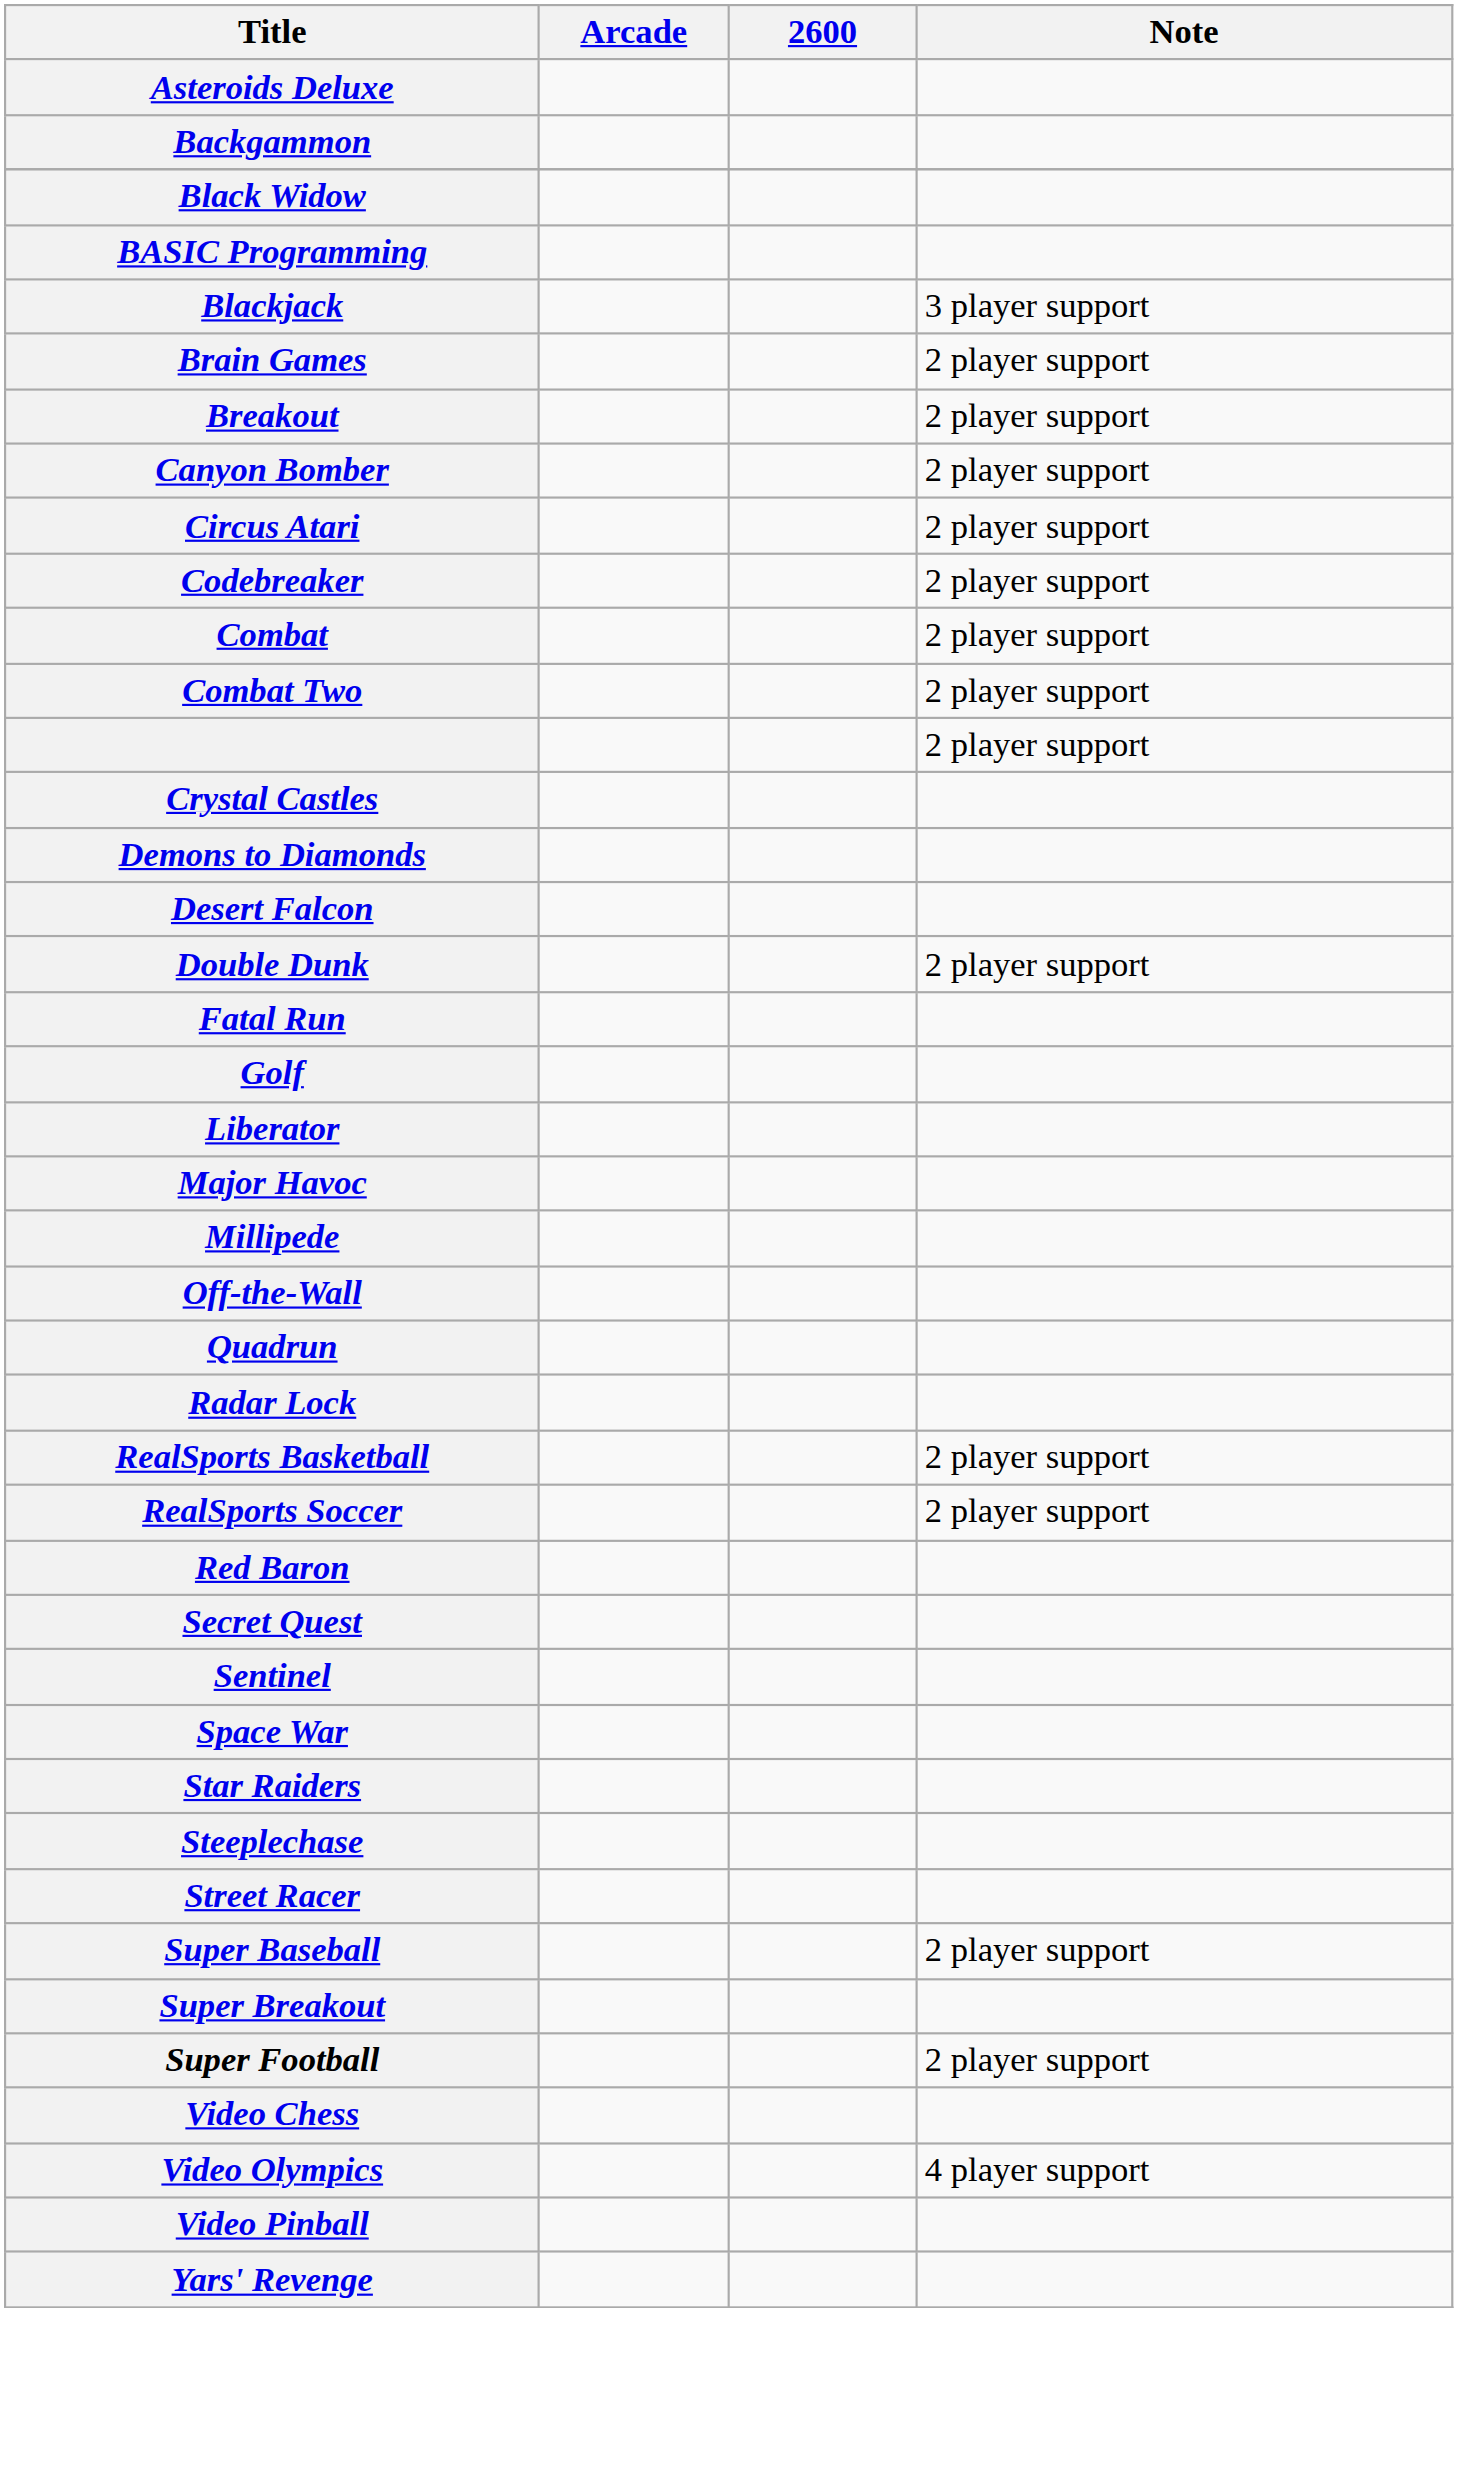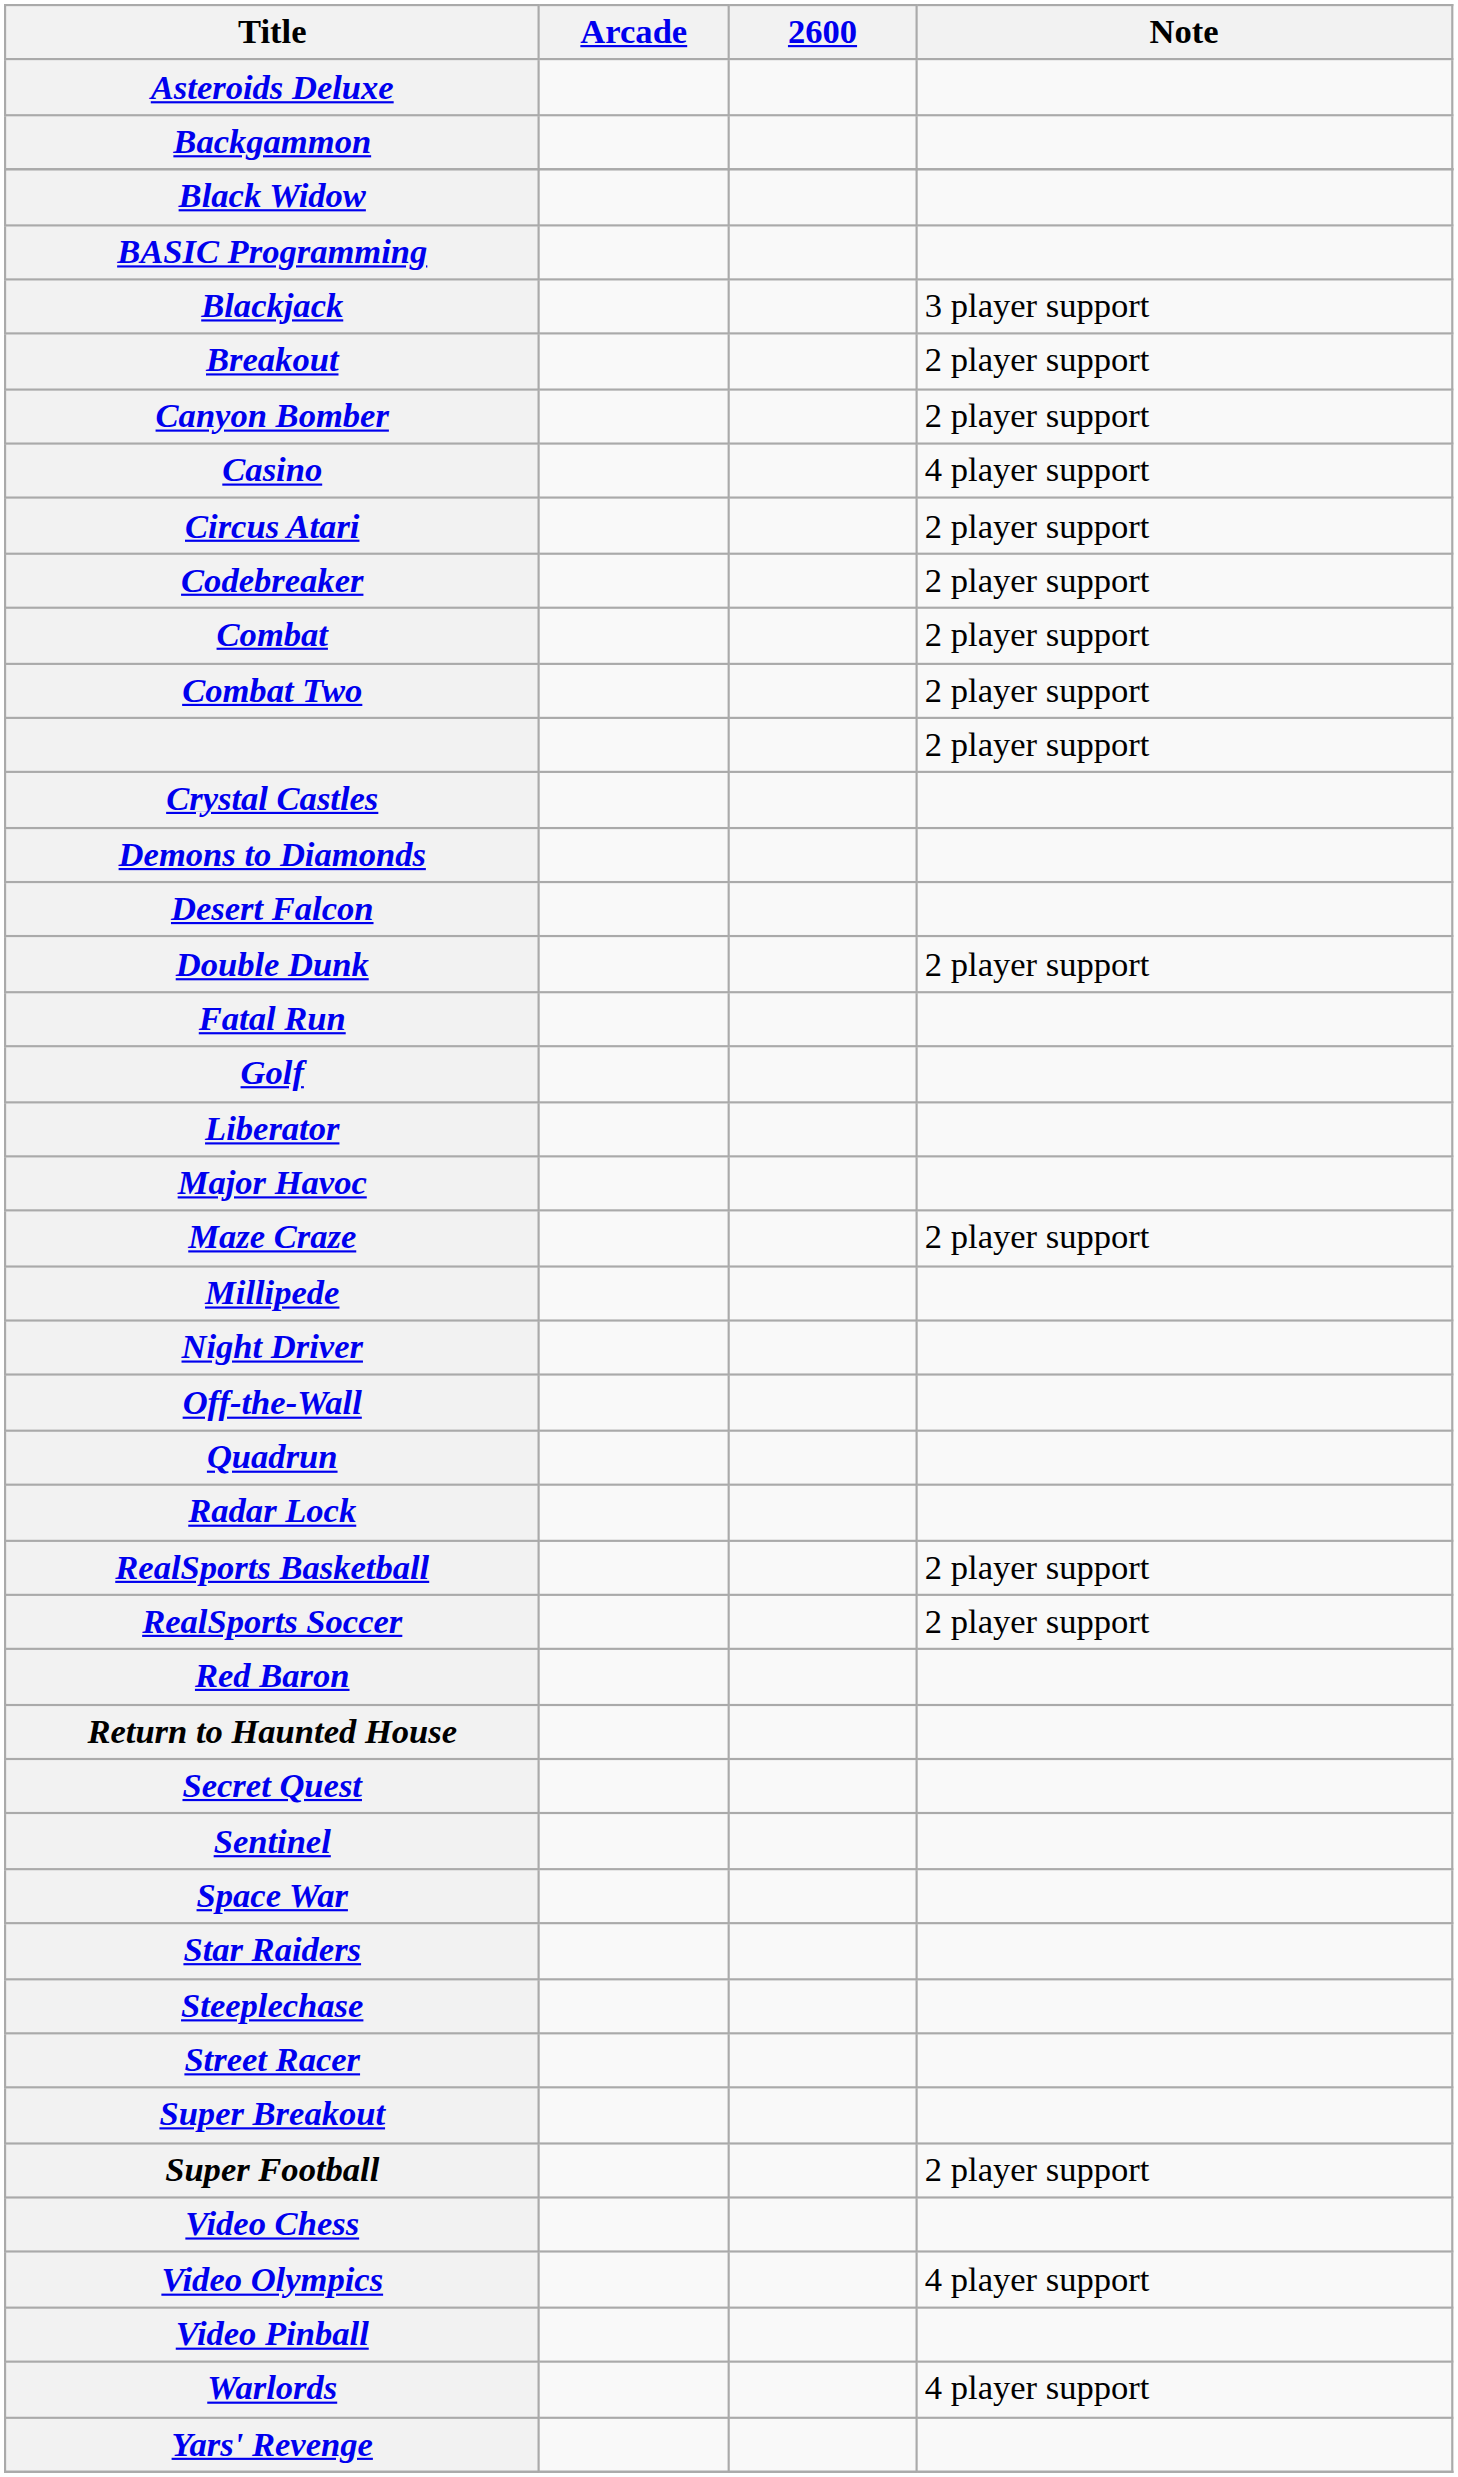 <table class="wikitable sortable sticky-header mw-collapsible">
 <tr>
 <th scope="col" style="width: 15em;">Title</th>
 <th scope="col" style="width: 5em;"><a href='#'>Arcade</a></th>
 <th scope="col" style="width: 5em;"><a href='#'>2600</a></th>
 <th scope="col" style="width: 15em;">Note</th>
 </tr>
 <tr style="text-align:center;">
 <th scope="row"><em><a href='#'>Asteroids Deluxe</a></em></th>
 <td></td>
 <td></td>
 <td></td>
 </tr>
 <tr>
 <th scope="row"><em><a href='#'>Backgammon</a></em></th>
 <td></td>
 <td></td>
 <td></td>
 </tr>
 <tr>
 </tr>
 <tr style="text-align:center;">
 <th scope="row"><em><a href='#'>Black Widow</a></em></th>
 <td></td>
 <td></td>
 <td></td>
 </tr>
 <tr>
 <th scope="row"><em><a href='#'>BASIC Programming</a></em></th>
 <td></td>
 <td></td>
 <td></td>
 </tr>
 <tr>
 <th scope="row"><em><a href='#'>Blackjack</a></em></th>
 <td></td>
 <td></td>
 <td>3 player support</td>
 </tr>
 <tr>
-<th scope="row"><em><a href='#'>Brain Games</a></em></th>
-<td></td>
-<td></td>
-<td>2 player support</td>
-</tr>
-<tr>
 <th scope="row"><em><a href='#'>Breakout</a></em></th>
 <td></td>
 <td></td>
 <td>2 player support</td>
 </tr>
 <tr>
 <th scope="row"><em><a href='#'>Canyon Bomber</a></em></th>
 <td></td>
 <td></td>
 <td>2 player support</td>
+</tr>
+<tr>
+<th scope="row"><em><a href='#'>Casino</a></em></th>
+<td></td>
+<td></td>
+<td>4 player support</td>
 </tr>
 <tr>
 <th scope="row"><em><a href='#'>Circus Atari</a></em></th>
 <td></td>
 <td></td>
 <td>2 player support</td>
 </tr>
 <tr>
 <th scope="row"><em><a href='#'>Codebreaker</a></em></th>
 <td></td>
 <td></td>
 <td>2 player support</td>
 </tr>
 <tr>
 <th scope="row"><em><a href='#'>Combat</a></em></th>
 <td></td>
 <td></td>
 <td>2 player support</td>
 </tr>
 <tr>
 <th scope="row"><em><a href='#'>Combat Two</a></em></th>
 <td></td>
 <td></td>
 <td>2 player support</td>
 </tr>
 <tr>
 <th scope="row"></th>
 <td></td>
 <td></td>
 <td>2 player support</td>
 </tr>
 <tr>
 <th scope="row"><em><a href='#'>Crystal Castles</a></em></th>
 <td></td>
 <td></td>
 <td></td>
 </tr>
 <tr>
 <th scope="row"><em><a href='#'>Demons to Diamonds</a></em></th>
 <td></td>
 <td></td>
 <td></td>
 </tr>
 <tr>
 <th scope="row"><em><a href='#'>Desert Falcon</a></em></th>
 <td></td>
 <td></td>
 <td></td>
 </tr>
 <tr>
 <th scope="row"><em><a href='#'>Double Dunk</a></em></th>
 <td></td>
 <td></td>
 <td>2 player support</td>
 </tr>
 <tr>
 <th scope="row"><em><a href='#'>Fatal Run</a></em></th>
 <td></td>
 <td></td>
 <td></td>
 </tr>
 <tr>
 <th scope="row"><em><a href='#'>Golf</a></em></th>
 <td></td>
 <td></td>
 <td></td>
 </tr>
 <tr>
 <th scope="row"><em><a href='#'>Liberator</a></em></th>
 <td></td>
 <td></td>
 <td></td>
 </tr>
 <tr>
 <th scope="row"><em><a href='#'>Major Havoc</a></em></th>
 <td></td>
 <td></td>
 <td></td>
 </tr>
 <tr>
+<th scope="row"><em><a href='#'>Maze Craze</a></em></th>
+<td></td>
+<td></td>
+<td>2 player support</td>
+</tr>
+<tr>
 <th scope="row"><em><a href='#'>Millipede</a></em></th>
+<td></td>
+<td></td>
+<td></td>
+</tr>
+<tr>
+<th scope="row"><em><a href='#'>Night Driver</a></em></th>
 <td></td>
 <td></td>
 <td></td>
 </tr>
 <tr>
 <th scope="row"><em><a href='#'>Off-the-Wall</a></em></th>
 <td></td>
 <td></td>
 <td></td>
 </tr>
 <tr>
 <th scope="row"><em><a href='#'>Quadrun</a></em></th>
 <td></td>
 <td></td>
 <td></td>
 </tr>
 <tr>
 <th scope="row"><em><a href='#'>Radar Lock</a></em></th>
 <td></td>
 <td></td>
 <td></td>
 </tr>
 <tr>
 <th scope="row"><em><a href='#'>RealSports Basketball</a></em></th>
 <td></td>
 <td></td>
 <td>2 player support</td>
 </tr>
 <tr>
 <th scope="row"><em><a href='#'>RealSports Soccer</a></em></th>
 <td></td>
 <td></td>
 <td>2 player support</td>
 </tr>
 <tr>
 <th scope="row"><em><a href='#'>Red Baron</a></em></th>
 <td></td>
 <td></td>
 <td></td>
 </tr>
 <tr>
+<th scope="row"><em>Return to Haunted House</em></th>
+<td></td>
+<td></td>
+<td></td>
+</tr>
+<tr>
 <th scope="row"><em><a href='#'>Secret Quest</a></em></th>
 <td></td>
 <td></td>
 <td></td>
 </tr>
 <tr>
 <th scope="row"><em><a href='#'>Sentinel</a></em></th>
 <td></td>
 <td></td>
 <td></td>
 </tr>
 <tr>
 <th scope="row"><em><a href='#'>Space War</a></em></th>
 <td></td>
 <td></td>
 <td></td>
 </tr>
 <tr>
 <th scope="row"><em><a href='#'>Star Raiders</a></em></th>
 <td></td>
 <td></td>
 <td></td>
 </tr>
 <tr>
 <th scope="row"><em><a href='#'>Steeplechase</a></em></th>
 <td></td>
 <td></td>
 <td></td>
 </tr>
 <tr>
 <th scope="row"><em><a href='#'>Street Racer</a></em></th>
 <td></td>
 <td></td>
 <td></td>
 </tr>
 <tr>
-<th scope="row"><em><a href='#'>Super Baseball</a></em></th>
-<td></td>
-<td></td>
-<td>2 player support</td>
-</tr>
-<tr>
 <th scope="row"><em><a href='#'>Super Breakout</a></em></th>
 <td></td>
 <td></td>
 <td></td>
 </tr>
 <tr>
 <th scope="row"><em>Super Football</em></th>
 <td></td>
 <td></td>
 <td>2 player support</td>
 </tr>
 <tr>
 <th scope="row"><em><a href='#'>Video Chess</a></em></th>
 <td></td>
 <td></td>
 <td></td>
 </tr>
 <tr>
 <th scope="row"><em><a href='#'>Video Olympics</a></em></th>
 <td></td>
 <td></td>
 <td>4 player support</td>
 </tr>
 <tr>
 <th scope="row"><em><a href='#'>Video Pinball</a></em></th>
 <td></td>
 <td></td>
 <td></td>
 </tr>
 <tr>
+<th scope="row"><em><a href='#'>Warlords</a></em></th>
+<td></td>
+<td></td>
+<td>4 player support</td>
+</tr>
+<tr>
 <th scope="row"><em><a href='#'>Yars' Revenge</a></em></th>
 <td></td>
 <td></td>
 <td></td>
 </tr>
 <tr>
 </tr>
 </table>
